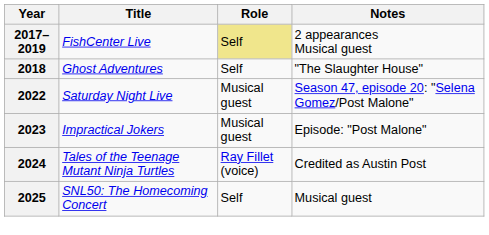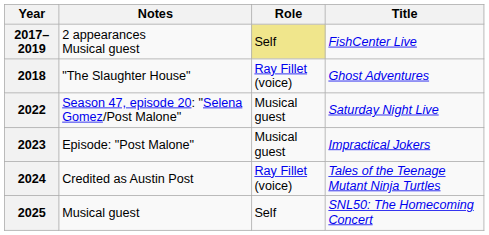 <table class="wikitable plainrowheaders sortable">
 <tr>
 <th scope="col">Year</th>
+<th scope="col" class="unsortable">Notes</th>
+<th scope="col">Role</th>
 <th scope="col">Title</th>
-<th scope="col">Role</th>
-<th scope="col" class="unsortable">Notes</th>
 </tr>
 <tr>
 <th scope="row">2017–2019</th>
+<td>2 appearances <br>Musical guest</td>
+<td style="background: khaki;">Self</td>
 <td><em><a href='#'>FishCenter Live</a></em></td>
-<td style="background: khaki;">Self</td>
-<td>2 appearances <br>Musical guest</td>
 </tr>
 <tr>
 <th scope="row">2018</th>
+<td>"The Slaughter House"</td>
+<td><a href='#'>Ray Fillet</a> (voice)</td>
 <td><em><a href='#'>Ghost Adventures</a></em></td>
-<td>Self</td>
-<td>"The Slaughter House"</td>
 </tr>
 <tr>
 <th scope="row">2022</th>
+<td><a href='#'>Season 47, episode 20</a>: "<a href='#'>Selena Gomez</a>/Post Malone"</td>
+<td>Musical guest</td>
 <td><em><a href='#'>Saturday Night Live</a></em></td>
-<td>Musical guest</td>
-<td><a href='#'>Season 47, episode 20</a>: "<a href='#'>Selena Gomez</a>/Post Malone"</td>
 </tr>
 <tr>
 <th scope="row">2023</th>
+<td>Episode: "Post Malone"</td>
+<td>Musical guest</td>
 <td><em><a href='#'>Impractical Jokers</a></em></td>
-<td>Musical guest</td>
-<td>Episode: "Post Malone"</td>
 </tr>
 <tr>
 <th scope="row">2024</th>
+<td>Credited as Austin Post</td>
+<td><a href='#'>Ray Fillet</a> (voice)</td>
 <td><em><a href='#'>Tales of the Teenage Mutant Ninja Turtles</a></em></td>
-<td><a href='#'>Ray Fillet</a> (voice)</td>
-<td>Credited as Austin Post</td>
 </tr>
 <tr>
 <th scope="row">2025</th>
+<td>Musical guest</td>
+<td>Self</td>
 <td><em><a href='#'>SNL50: The Homecoming Concert</a></em></td>
-<td>Self</td>
-<td>Musical guest</td>
 </tr>
 </table>
